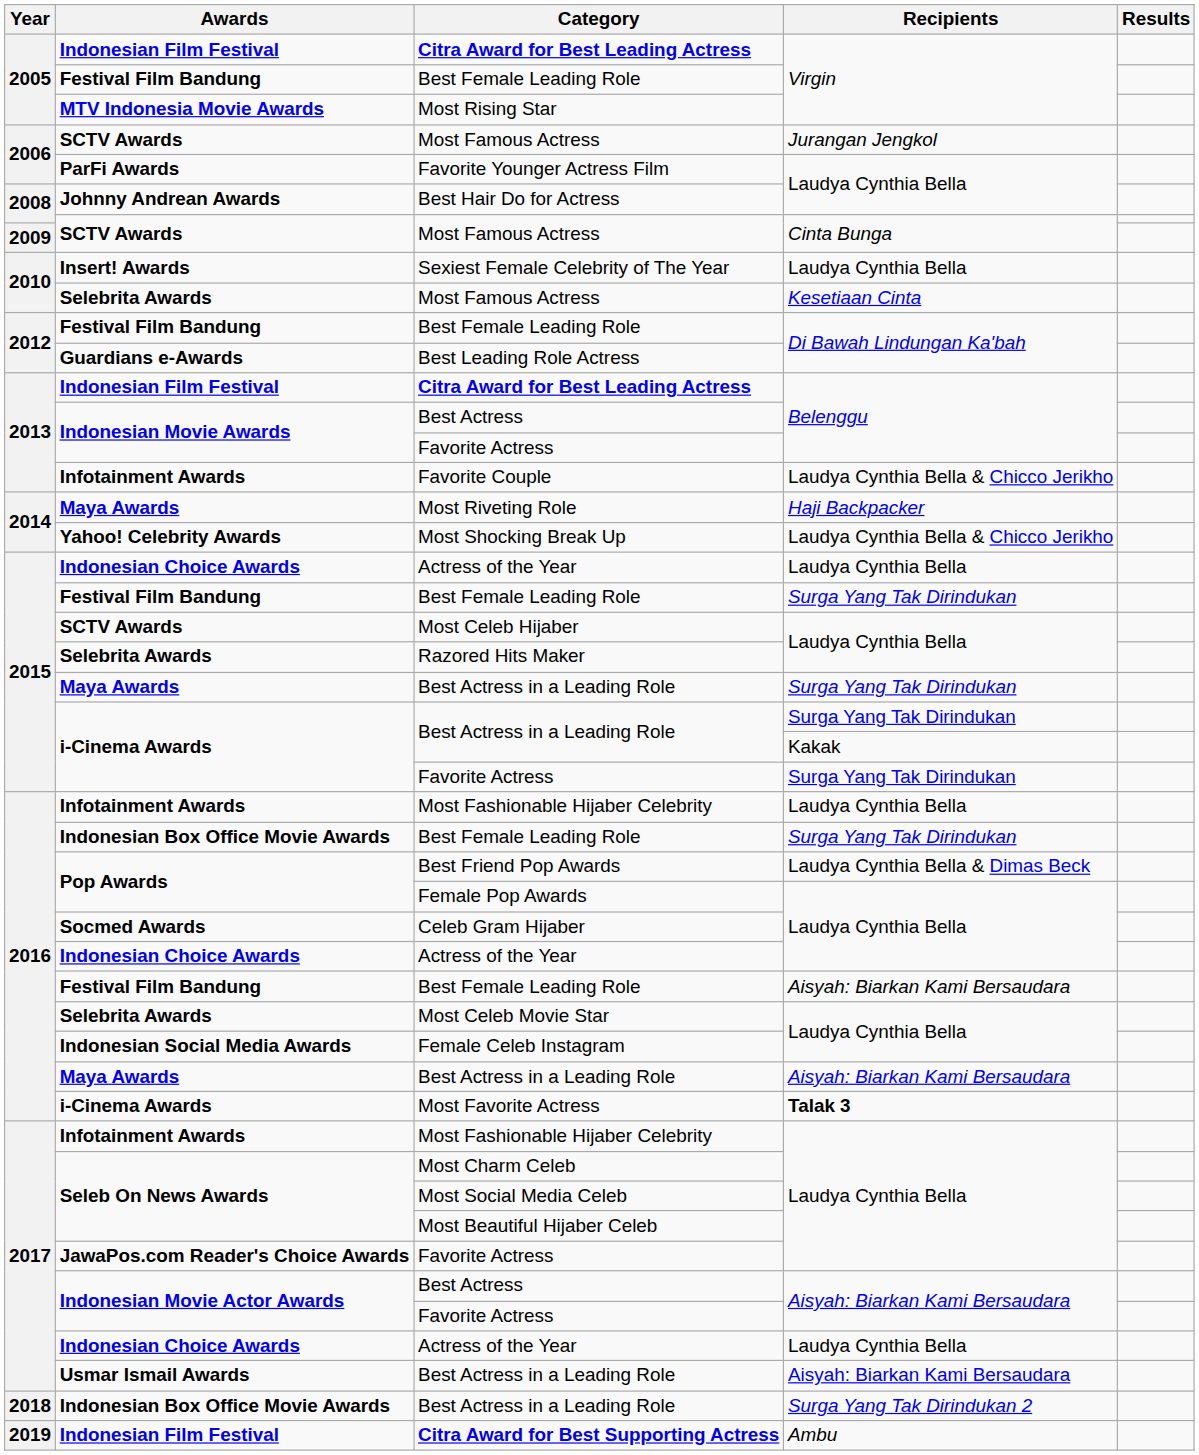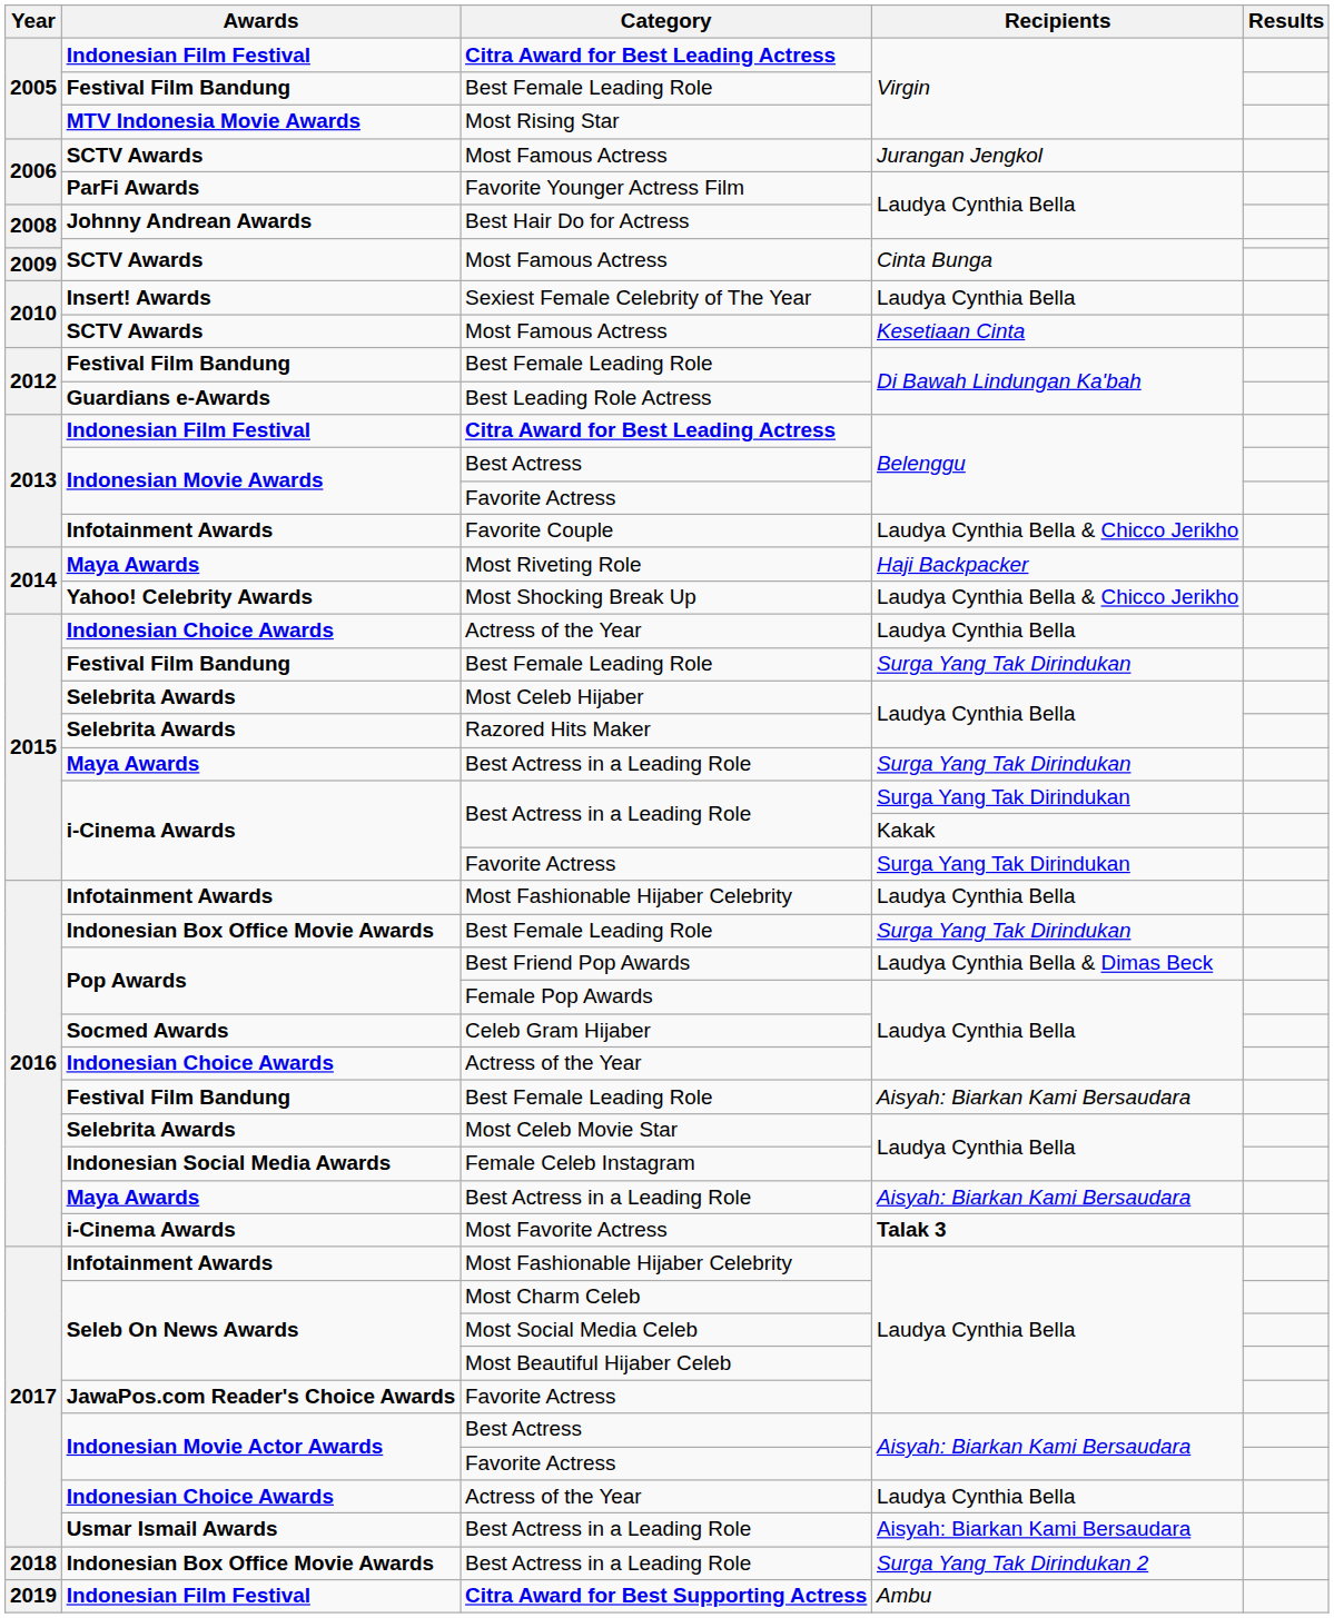 <table class="wikitable">
 <tr>
 <th>Year</th>
 <th>Awards</th>
 <th>Category</th>
 <th>Recipients</th>
 <th>Results</th>
 </tr>
 <tr>
 <th rowspan= "3">2005</th>
 <td><strong><a href='#'>Indonesian Film Festival</a></strong></td>
 <td><strong><a href='#'>Citra Award for Best Leading Actress</a></strong></td>
 <td rowspan= "3"><em>Virgin</em></td>
 <td></td>
 </tr>
 <tr>
 <td><strong>Festival Film Bandung</strong></td>
 <td>Best Female Leading Role</td>
 <td></td>
 </tr>
 <tr>
 <td><strong><a href='#'>MTV Indonesia Movie Awards</a></strong></td>
 <td>Most Rising Star</td>
 <td></td>
 </tr>
 <tr>
 <th rowspan= "2">2006</th>
 <td><strong>SCTV Awards</strong></td>
 <td>Most Famous Actress</td>
 <td><em>Jurangan Jengkol</em></td>
 <td></td>
 </tr>
 <tr>
 <td><strong>ParFi Awards</strong></td>
 <td>Favorite Younger Actress Film</td>
 <td rowspan= "2">Laudya Cynthia Bella</td>
 <td></td>
 </tr>
 <tr>
 <th rowspan= "2">2008</th>
 <td><strong>Johnny Andrean Awards</strong></td>
 <td>Best Hair Do for Actress</td>
 <td></td>
 </tr>
 <tr>
 <td rowspan= "2"><strong>SCTV Awards</strong></td>
 <td rowspan= "2">Most Famous Actress</td>
 <td rowspan= "2"><em>Cinta Bunga</em></td>
 <td></td>
 </tr>
 <tr>
 <th>2009</th>
 <td></td>
 </tr>
 <tr>
 <th rowspan= "2">2010</th>
 <td><strong>Insert! Awards</strong></td>
 <td>Sexiest Female Celebrity of The Year</td>
 <td>Laudya Cynthia Bella</td>
 <td></td>
 </tr>
 <tr>
-<td><strong>Selebrita Awards</strong></td>
+<td><strong>SCTV Awards</strong></td>
 <td>Most Famous Actress</td>
 <td><em><a href='#'>Kesetiaan Cinta</a></em></td>
 <td></td>
 </tr>
 <tr>
 <th rowspan= "2">2012</th>
 <td><strong>Festival Film Bandung</strong></td>
 <td>Best Female Leading Role</td>
 <td rowspan= "2"><em><a href='#'>Di Bawah Lindungan Ka'bah</a></em></td>
 <td></td>
 </tr>
 <tr>
 <td><strong>Guardians e-Awards</strong></td>
 <td>Best Leading Role Actress</td>
 <td></td>
 </tr>
 <tr>
 <th rowspan= "4">2013</th>
 <td><strong><a href='#'>Indonesian Film Festival</a></strong></td>
 <td><strong><a href='#'>Citra Award for Best Leading Actress</a></strong></td>
 <td rowspan= "3"><em><a href='#'>Belenggu</a></em></td>
 <td></td>
 </tr>
 <tr>
 <td rowspan= "2"><strong><a href='#'>Indonesian Movie Awards</a></strong></td>
 <td>Best Actress</td>
 <td></td>
 </tr>
 <tr>
 <td>Favorite Actress</td>
 <td></td>
 </tr>
 <tr>
 <td><strong>Infotainment Awards</strong></td>
 <td>Favorite Couple</td>
 <td>Laudya Cynthia Bella & <a href='#'>Chicco Jerikho</a></td>
 <td></td>
 </tr>
 <tr>
 <th rowspan= "2">2014</th>
 <td><strong><a href='#'>Maya Awards</a></strong></td>
 <td>Most Riveting Role</td>
 <td><em><a href='#'>Haji Backpacker</a></em></td>
 <td></td>
 </tr>
 <tr>
 <td><strong>Yahoo! Celebrity Awards</strong></td>
 <td>Most Shocking Break Up</td>
 <td>Laudya Cynthia Bella & <a href='#'>Chicco Jerikho</a></td>
 <td></td>
 </tr>
 <tr>
 <th rowspan= "8">2015</th>
 <td><strong><a href='#'>Indonesian Choice Awards</a></strong></td>
 <td>Actress of the Year</td>
 <td>Laudya Cynthia Bella</td>
 <td></td>
 </tr>
 <tr>
 <td><strong>Festival Film Bandung</strong></td>
 <td>Best Female Leading Role</td>
 <td><em><a href='#'>Surga Yang Tak Dirindukan</a></em></td>
 <td></td>
 </tr>
 <tr>
-<td><strong>SCTV Awards</strong></td>
+<td><strong>Selebrita Awards</strong></td>
 <td>Most Celeb Hijaber</td>
 <td rowspan= "2">Laudya Cynthia Bella</td>
 <td></td>
 </tr>
 <tr>
 <td><strong>Selebrita Awards</strong></td>
 <td>Razored Hits Maker</td>
 <td></td>
 </tr>
 <tr>
 <td><strong><a href='#'>Maya Awards</a></strong></td>
 <td>Best Actress in a Leading Role</td>
 <td><em><a href='#'>Surga Yang Tak Dirindukan</a></em></td>
 <td></td>
 </tr>
 <tr>
 <td rowspan="3"><strong>i-Cinema Awards</strong></td>
 <td rowspan="2">Best Actress in a Leading Role</td>
 <td><a href='#'>Surga Yang Tak Dirindukan</a></td>
 <td></td>
 </tr>
 <tr>
 <td>Kakak</td>
 <td></td>
 </tr>
 <tr>
 <td>Favorite Actress</td>
 <td><a href='#'>Surga Yang Tak Dirindukan</a></td>
 <td></td>
 </tr>
 <tr>
 <th rowspan= "11">2016</th>
 <td><strong>Infotainment Awards</strong></td>
 <td>Most Fashionable Hijaber Celebrity</td>
 <td>Laudya Cynthia Bella</td>
 <td></td>
 </tr>
 <tr>
 <td><strong>Indonesian Box Office Movie Awards</strong></td>
 <td>Best Female Leading Role</td>
 <td><em><a href='#'>Surga Yang Tak Dirindukan</a></em></td>
 <td></td>
 </tr>
 <tr>
 <td rowspan= "2"><strong>Pop Awards</strong></td>
 <td>Best Friend Pop Awards</td>
 <td>Laudya Cynthia Bella & <a href='#'>Dimas Beck</a></td>
 <td></td>
 </tr>
 <tr>
 <td>Female Pop Awards</td>
 <td rowspan= "3">Laudya Cynthia Bella</td>
 <td></td>
 </tr>
 <tr>
 <td><strong>Socmed Awards</strong></td>
 <td>Celeb Gram Hijaber</td>
 <td></td>
 </tr>
 <tr>
 <td><strong><a href='#'>Indonesian Choice Awards</a></strong></td>
 <td>Actress of the Year</td>
 <td></td>
 </tr>
 <tr>
 <td><strong>Festival Film Bandung</strong></td>
 <td>Best Female Leading Role</td>
 <td><em>Aisyah: Biarkan Kami Bersaudara</em></td>
 <td></td>
 </tr>
 <tr>
 <td><strong>Selebrita Awards</strong></td>
 <td>Most Celeb Movie Star</td>
 <td rowspan= "2">Laudya Cynthia Bella</td>
 <td></td>
 </tr>
 <tr>
 <td><strong>Indonesian Social Media Awards</strong></td>
 <td>Female Celeb Instagram</td>
 <td></td>
 </tr>
 <tr>
 <td><strong><a href='#'>Maya Awards</a></strong></td>
 <td>Best Actress in a Leading Role</td>
 <td><em><a href='#'>Aisyah: Biarkan Kami Bersaudara</a></em></td>
 <td></td>
 </tr>
 <tr>
 <td><strong>i-Cinema Awards</strong></td>
 <td>Most Favorite Actress</td>
 <td><strong>Talak 3</strong></td>
 <td></td>
 </tr>
 <tr>
 <th rowspan= "9">2017</th>
 <td><strong>Infotainment Awards</strong></td>
 <td>Most Fashionable Hijaber Celebrity</td>
 <td rowspan= "5">Laudya Cynthia Bella</td>
 <td></td>
 </tr>
 <tr>
 <td rowspan= "3"><strong>Seleb On News Awards</strong></td>
 <td>Most Charm Celeb</td>
 <td></td>
 </tr>
 <tr>
 <td>Most Social Media Celeb</td>
 <td></td>
 </tr>
 <tr>
 <td>Most Beautiful Hijaber Celeb</td>
 <td></td>
 </tr>
 <tr>
 <td><strong>JawaPos.com Reader's Choice Awards</strong></td>
 <td>Favorite Actress</td>
 <td></td>
 </tr>
 <tr>
 <td rowspan= "2"><strong><a href='#'>Indonesian Movie Actor Awards</a></strong></td>
 <td>Best Actress</td>
 <td rowspan= "2"><em><a href='#'>Aisyah: Biarkan Kami Bersaudara</a></em></td>
 <td></td>
 </tr>
 <tr>
 <td>Favorite Actress</td>
 <td></td>
 </tr>
 <tr>
 <td><strong><a href='#'>Indonesian Choice Awards</a></strong></td>
 <td>Actress of the Year</td>
 <td>Laudya Cynthia Bella</td>
 <td></td>
 </tr>
 <tr>
 <td><strong>Usmar Ismail Awards</strong></td>
 <td>Best Actress in a Leading Role</td>
 <td><a href='#'>Aisyah: Biarkan Kami Bersaudara</a></td>
 <td></td>
 </tr>
 <tr>
 <th>2018</th>
 <td><strong>Indonesian Box Office Movie Awards</strong></td>
 <td>Best Actress in a Leading Role</td>
 <td><em><a href='#'>Surga Yang Tak Dirindukan 2</a></em></td>
 <td></td>
 </tr>
 <tr>
 <th>2019</th>
 <td><strong><a href='#'>Indonesian Film Festival</a></strong></td>
 <td><strong><a href='#'>Citra Award for Best Supporting Actress</a></strong></td>
 <td><em>Ambu</em></td>
 <td></td>
 </tr>
 </table>
